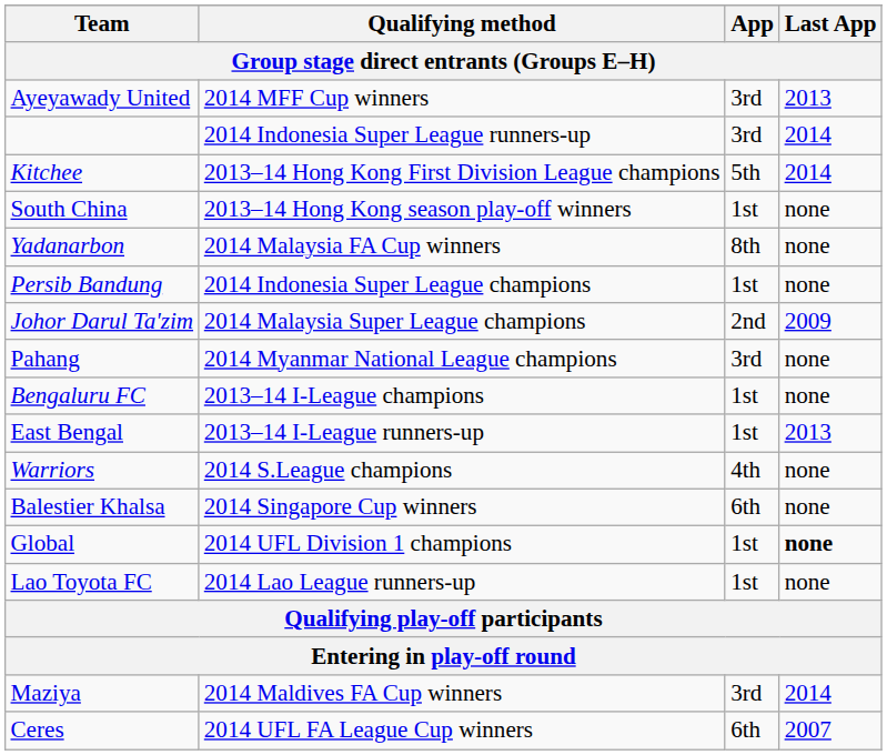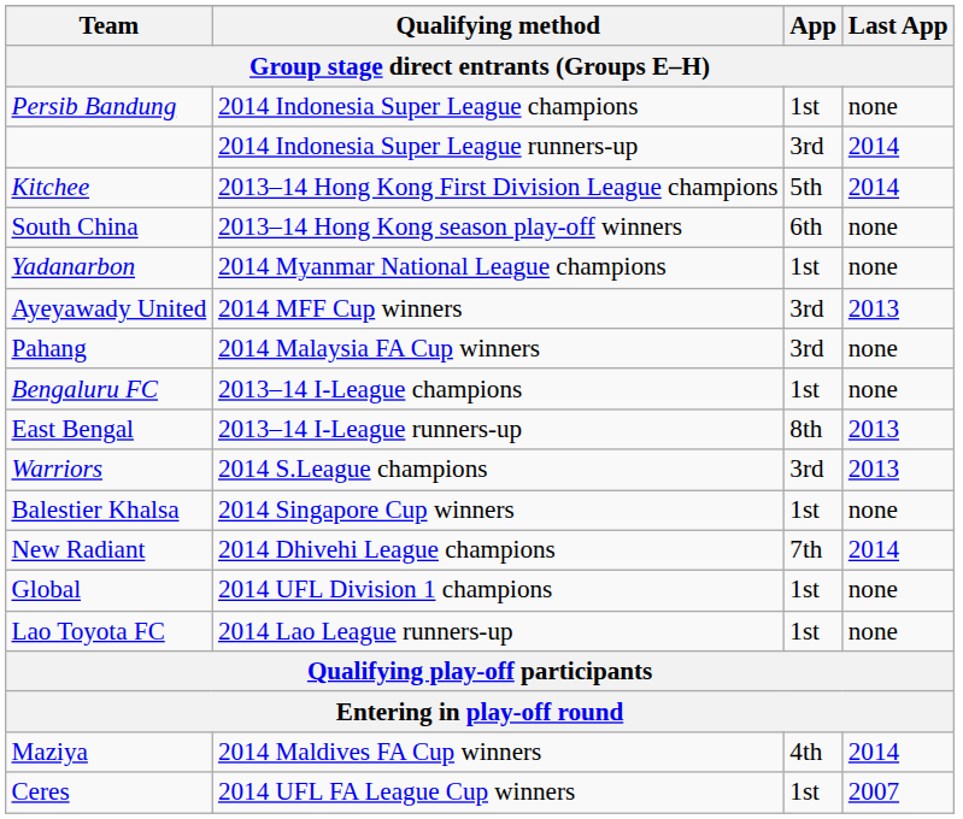 <table class="wikitable">
 <tr>
 </tr>
 <tr>
 <th>Team</th>
 <th>Qualifying method</th>
 <th>App</th>
 <th>Last App</th>
 </tr>
 <tr>
 <th colspan=4><a href='#'>Group stage</a> direct entrants (Groups E–H)</th>
 </tr>
 <tr>
-<td> <a href='#'>Ayeyawady United</a></td>
-<td><a href='#'>2014 MFF Cup</a> winners</td>
-<td>3rd</td>
-<td><a href='#'>2013</a></td>
+<td> <em><a href='#'>Persib Bandung</a></em></td>
+<td><a href='#'>2014 Indonesia Super League</a> champions</td>
+<td>1st</td>
+<td>none</td>
 </tr>
 <tr>
 <td></td>
 <td><a href='#'>2014 Indonesia Super League</a> runners-up</td>
 <td>3rd</td>
 <td><a href='#'>2014</a></td>
 </tr>
 <tr>
 <td> <em><a href='#'>Kitchee</a></em></td>
 <td><a href='#'>2013–14 Hong Kong First Division League</a> champions</td>
 <td>5th</td>
 <td><a href='#'>2014</a></td>
 </tr>
 <tr>
 <td> <a href='#'>South China</a></td>
 <td><a href='#'>2013–14 Hong Kong season play-off</a> winners</td>
+<td>6th</td>
+<td>none</td>
+</tr>
+<tr>
+<td> <em><a href='#'>Yadanarbon</a></em></td>
+<td><a href='#'>2014 Myanmar National League</a> champions</td>
 <td>1st</td>
 <td>none</td>
 </tr>
 <tr>
-<td> <em><a href='#'>Yadanarbon</a></em></td>
-<td><a href='#'>2014 Malaysia FA Cup</a> winners</td>
-<td>8th</td>
-<td>none</td>
-</tr>
-<tr>
-<td> <em><a href='#'>Persib Bandung</a></em></td>
-<td><a href='#'>2014 Indonesia Super League</a> champions</td>
-<td>1st</td>
-<td>none</td>
-</tr>
-<tr>
-<td> <em><a href='#'>Johor Darul Ta'zim</a></em></td>
-<td><a href='#'>2014 Malaysia Super League</a> champions</td>
-<td>2nd</td>
-<td><a href='#'>2009</a></td>
+<td> <a href='#'>Ayeyawady United</a></td>
+<td><a href='#'>2014 MFF Cup</a> winners</td>
+<td>3rd</td>
+<td><a href='#'>2013</a></td>
 </tr>
 <tr>
 <td> <a href='#'>Pahang</a></td>
-<td><a href='#'>2014 Myanmar National League</a> champions</td>
+<td><a href='#'>2014 Malaysia FA Cup</a> winners</td>
 <td>3rd</td>
 <td>none</td>
 </tr>
 <tr>
 <td> <em><a href='#'>Bengaluru FC</a></em></td>
 <td><a href='#'>2013–14 I-League</a> champions</td>
 <td>1st</td>
 <td>none</td>
 </tr>
 <tr>
 <td> <a href='#'>East Bengal</a></td>
 <td><a href='#'>2013–14 I-League</a> runners-up</td>
-<td>1st</td>
+<td>8th</td>
 <td><a href='#'>2013</a></td>
 </tr>
 <tr>
 <td> <em><a href='#'>Warriors</a></em></td>
 <td><a href='#'>2014 S.League</a> champions</td>
-<td>4th</td>
-<td>none</td>
+<td>3rd</td>
+<td><a href='#'>2013</a></td>
 </tr>
 <tr>
 <td> <a href='#'>Balestier Khalsa</a></td>
 <td><a href='#'>2014 Singapore Cup</a> winners</td>
-<td>6th</td>
+<td>1st</td>
 <td>none</td>
+</tr>
+<tr>
+<td> <a href='#'>New Radiant</a></td>
+<td><a href='#'>2014 Dhivehi League</a> champions</td>
+<td>7th</td>
+<td><a href='#'>2014</a></td>
 </tr>
 <tr>
 <td> <a href='#'>Global</a></td>
 <td><a href='#'>2014 UFL Division 1</a> champions</td>
 <td>1st</td>
-<td><strong>none</strong></td>
+<td>none</td>
 </tr>
 <tr>
 <td> <a href='#'>Lao Toyota FC</a></td>
 <td><a href='#'>2014 Lao League</a> runners-up</td>
 <td>1st</td>
 <td>none</td>
 </tr>
 <tr>
 <th colspan=4><a href='#'>Qualifying play-off</a> participants</th>
 </tr>
 <tr>
 <th colspan=4>Entering in <a href='#'>play-off round</a></th>
 </tr>
 <tr>
 <td> <a href='#'>Maziya</a></td>
 <td><a href='#'>2014 Maldives FA Cup</a> winners</td>
-<td>3rd</td>
+<td>4th</td>
 <td><a href='#'>2014</a></td>
 </tr>
 <tr>
 <td> <a href='#'>Ceres</a></td>
 <td><a href='#'>2014 UFL FA League Cup</a> winners</td>
-<td>6th</td>
+<td>1st</td>
 <td><a href='#'>2007</a></td>
 </tr>
 </table>
